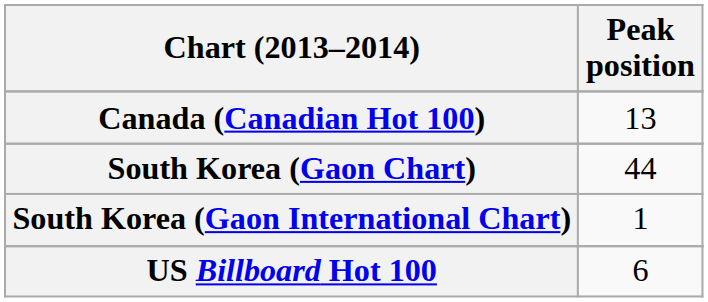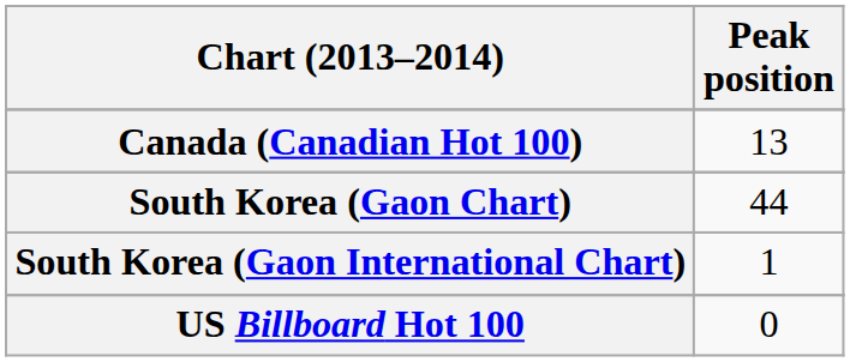 <table class="wikitable plainrowheaders sortable" style="text-align:center">
 <tr>
 <th scope="col">Chart (2013–2014)</th>
 <th scope="col">Peak<br>position</th>
 </tr>
 <tr>
 </tr>
 <tr>
 </tr>
 <tr>
 </tr>
 <tr>
 </tr>
 <tr>
 <th scope="row">Canada (<a href='#'>Canadian Hot 100</a>)</th>
 <td>13</td>
 </tr>
 <tr>
 </tr>
 <tr>
 </tr>
 <tr>
 </tr>
 <tr>
 </tr>
 <tr>
 </tr>
 <tr>
 </tr>
 <tr>
 </tr>
 <tr>
 </tr>
 <tr>
 </tr>
 <tr>
 </tr>
 <tr>
 </tr>
 <tr>
 </tr>
 <tr>
 <th scope="row">South Korea (<a href='#'>Gaon Chart</a>)</th>
 <td>44</td>
 </tr>
 <tr>
 <th scope="row">South Korea (<a href='#'>Gaon International Chart</a>)</th>
 <td>1</td>
 </tr>
 <tr>
 </tr>
 <tr>
 </tr>
 <tr>
 </tr>
 <tr>
 <th scope="row">US <a href='#'><em>Billboard</em> Hot 100</a></th>
-<td>6</td>
+<td>0</td>
 </tr>
 </table>
